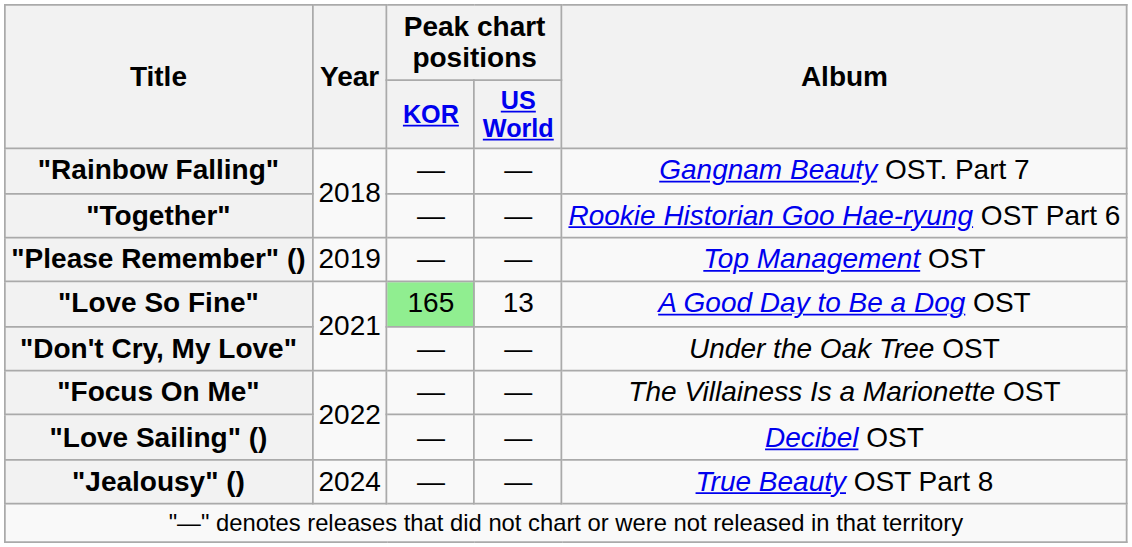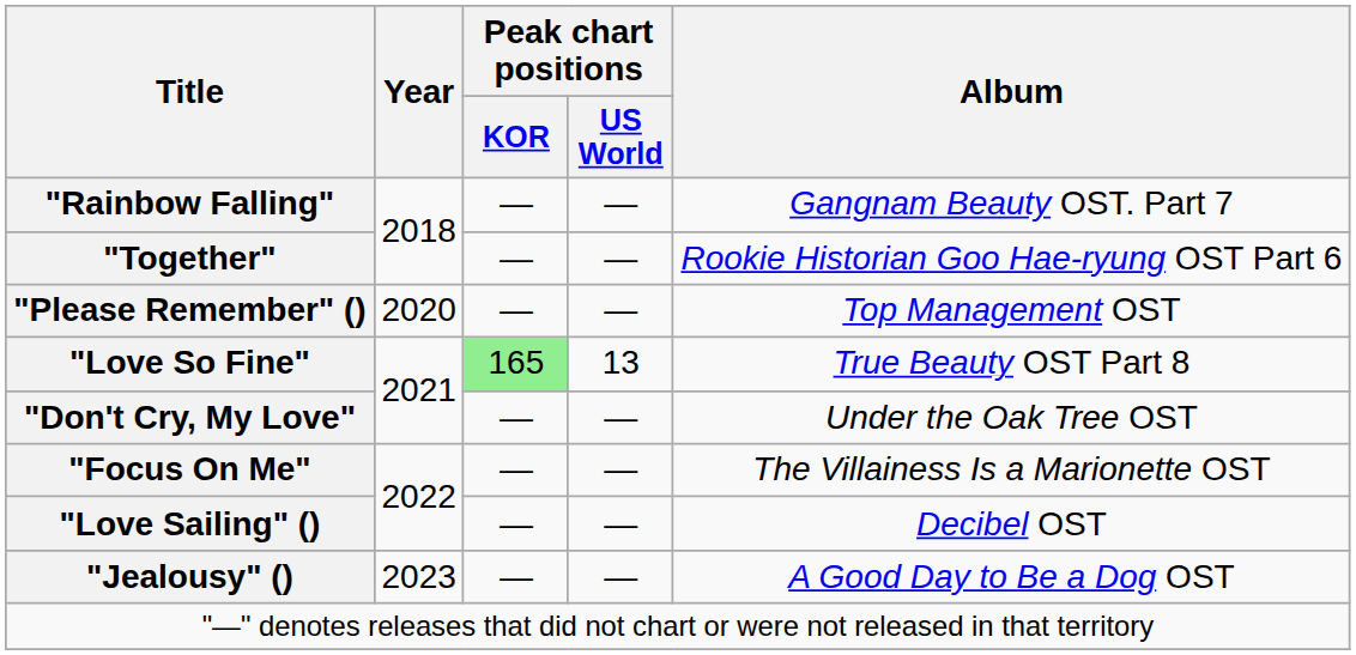 <table class="wikitable plainrowheaders" style="text-align:center">
 <tr>
 <th scope="col" rowspan="2">Title</th>
 <th scope="col" rowspan="2">Year</th>
 <th scope="col" colspan="2">Peak chart positions</th>
 <th scope="col" rowspan="2">Album</th>
 </tr>
 <tr>
 <th scope="col" style="width:3em;font-size:90%"><a href='#'>KOR</a><br></th>
 <th scope="col" style="width:3em;font-size:90%"><a href='#'>US World</a><br></th>
 </tr>
 <tr>
 <th scope="row">"Rainbow Falling"</th>
 <td rowspan="2">2018</td>
 <td>—</td>
 <td>—</td>
 <td><em><a href='#'>Gangnam Beauty</a></em> OST. Part 7</td>
 </tr>
 <tr>
 <th scope="row">"Together"</th>
 <td>—</td>
 <td>—</td>
 <td><em><a href='#'>Rookie Historian Goo Hae-ryung</a></em> OST Part 6</td>
 </tr>
 <tr>
 <th scope="row">"Please Remember" ()</th>
-<td>2019</td>
+<td>2020</td>
 <td>—</td>
 <td>—</td>
 <td><em><a href='#'>Top Management</a></em> OST</td>
 </tr>
 <tr>
 <th scope="row">"Love So Fine"</th>
 <td rowspan="2">2021</td>
 <td style="background: lightgreen;">165</td>
 <td>13</td>
-<td><em><a href='#'>A Good Day to Be a Dog</a></em> OST</td>
+<td><em><a href='#'>True Beauty</a></em> OST Part 8</td>
 </tr>
 <tr>
 <th scope="row">"Don't Cry, My Love"</th>
 <td>—</td>
 <td>—</td>
 <td><em> Under the Oak Tree</em> OST</td>
 </tr>
 <tr>
 <th scope="row">"Focus On Me"</th>
 <td rowspan="2">2022</td>
 <td>—</td>
 <td>—</td>
 <td><em>The Villainess Is a Marionette</em> OST</td>
 </tr>
 <tr>
 <th scope="row">"Love Sailing" ()</th>
 <td>—</td>
 <td>—</td>
 <td><em><a href='#'>Decibel</a></em> OST</td>
 </tr>
 <tr>
 <th scope="row">"Jealousy" ()</th>
-<td>2024</td>
+<td>2023</td>
 <td>—</td>
 <td>—</td>
-<td><em><a href='#'>True Beauty</a></em> OST Part 8</td>
+<td><em><a href='#'>A Good Day to Be a Dog</a></em> OST</td>
 </tr>
 <tr>
 <td colspan="5" style="font-size:85%">"—" denotes releases that did not chart or were not released in that territory</td>
 </tr>
 </table>
